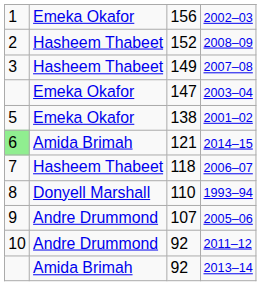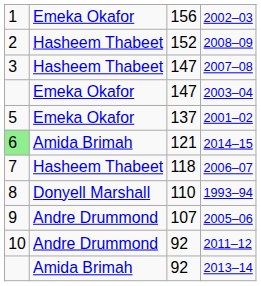 <table class="wikitable">
 <tr>
 </tr>
 <tr>
 <td>1</td>
 <td><a href='#'>Emeka Okafor</a></td>
 <td>156</td>
 <td style="font-size:80%;"><a href='#'>2002–03</a></td>
 </tr>
 <tr>
 <td>2</td>
 <td><a href='#'>Hasheem Thabeet</a></td>
 <td>152</td>
 <td style="font-size:80%;"><a href='#'>2008–09</a></td>
 </tr>
 <tr>
 <td>3</td>
 <td><a href='#'>Hasheem Thabeet</a></td>
-<td>149</td>
+<td>147</td>
 <td style="font-size:80%;"><a href='#'>2007–08</a></td>
 </tr>
 <tr>
 <td></td>
 <td><a href='#'>Emeka Okafor</a></td>
 <td>147</td>
 <td style="font-size:80%;"><a href='#'>2003–04</a></td>
 </tr>
 <tr>
 <td>5</td>
 <td><a href='#'>Emeka Okafor</a></td>
-<td>138</td>
+<td>137</td>
 <td style="font-size:80%;"><a href='#'>2001–02</a></td>
 </tr>
 <tr>
 <td style="background: lightgreen;">6</td>
 <td><a href='#'>Amida Brimah</a></td>
 <td>121</td>
 <td style="font-size:80%;"><a href='#'>2014–15</a></td>
 </tr>
 <tr>
 <td>7</td>
 <td><a href='#'>Hasheem Thabeet</a></td>
 <td>118</td>
 <td style="font-size:80%;"><a href='#'>2006–07</a></td>
 </tr>
 <tr>
 <td>8</td>
 <td><a href='#'>Donyell Marshall</a></td>
 <td>110</td>
 <td style="font-size:80%;"><a href='#'>1993–94</a></td>
 </tr>
 <tr>
 <td>9</td>
 <td><a href='#'>Andre Drummond</a></td>
 <td>107</td>
 <td style="font-size:80%;"><a href='#'>2005–06</a></td>
 </tr>
 <tr>
 <td>10</td>
 <td><a href='#'>Andre Drummond</a></td>
 <td>92</td>
 <td style="font-size:80%;"><a href='#'>2011–12</a></td>
 </tr>
 <tr>
 <td></td>
 <td><a href='#'>Amida Brimah</a></td>
 <td>92</td>
 <td style="font-size:80%;"><a href='#'>2013–14</a></td>
 </tr>
 </table>
